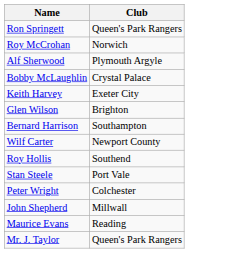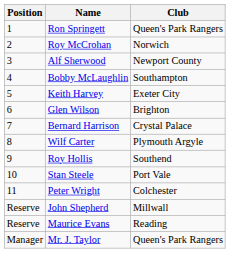 <table class="wikitable" border="1">
 <tr>
+<th>Position</th>
 <th>Name</th>
 <th>Club</th>
 </tr>
 <tr>
+<td>1</td>
 <td><a href='#'>Ron Springett</a></td>
 <td>Queen's Park Rangers</td>
 </tr>
 <tr>
+<td>2</td>
 <td><a href='#'>Roy McCrohan</a></td>
 <td>Norwich</td>
 </tr>
 <tr>
+<td>3</td>
 <td><a href='#'>Alf Sherwood</a></td>
-<td>Plymouth Argyle</td>
+<td>Newport County</td>
 </tr>
 <tr>
+<td>4</td>
 <td><a href='#'>Bobby McLaughlin</a></td>
-<td>Crystal Palace</td>
+<td>Southampton</td>
 </tr>
 <tr>
+<td>5</td>
 <td><a href='#'>Keith Harvey</a></td>
 <td>Exeter City</td>
 </tr>
 <tr>
+<td>6</td>
 <td><a href='#'>Glen Wilson</a></td>
 <td>Brighton</td>
 </tr>
 <tr>
+<td>7</td>
 <td><a href='#'>Bernard Harrison</a></td>
-<td>Southampton</td>
+<td>Crystal Palace</td>
 </tr>
 <tr>
+<td>8</td>
 <td><a href='#'>Wilf Carter</a></td>
-<td>Newport County</td>
+<td>Plymouth Argyle</td>
 </tr>
 <tr>
+<td>9</td>
 <td><a href='#'>Roy Hollis</a></td>
 <td>Southend</td>
 </tr>
 <tr>
+<td>10</td>
 <td><a href='#'>Stan Steele</a></td>
 <td>Port Vale</td>
 </tr>
 <tr>
+<td>11</td>
 <td><a href='#'>Peter Wright</a></td>
 <td>Colchester</td>
 </tr>
 <tr>
+<td>Reserve</td>
 <td><a href='#'>John Shepherd</a></td>
 <td>Millwall</td>
 </tr>
 <tr>
+<td>Reserve</td>
 <td><a href='#'>Maurice Evans</a></td>
 <td>Reading</td>
 </tr>
 <tr>
+<td>Manager</td>
 <td><a href='#'>Mr. J. Taylor</a></td>
 <td>Queen's Park Rangers</td>
 </tr>
 </table>
